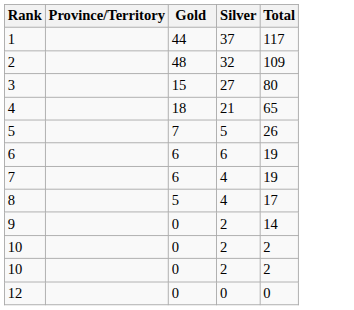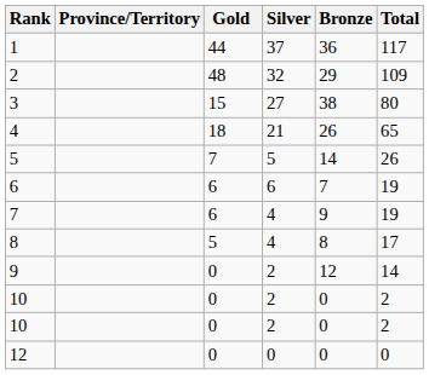 <table class="wikitable">
 <tr>
 <th><strong>Rank</strong></th>
 <th><strong>Province/Territory</strong></th>
 <th bgcolor="gold"><strong> Gold  </strong></th>
 <th bgcolor="silver"><strong>Silver</strong></th>
+<th bgcolor="CC9966"><strong>Bronze</strong></th>
 <th><strong>Total</strong></th>
 </tr>
 <tr>
 <td>1</td>
 <td></td>
 <td>44</td>
 <td>37</td>
+<td>36</td>
 <td>117</td>
 </tr>
 <tr>
 <td>2</td>
 <td></td>
 <td>48</td>
 <td>32</td>
+<td>29</td>
 <td>109</td>
 </tr>
 <tr>
 <td>3</td>
 <td></td>
 <td>15</td>
 <td>27</td>
+<td>38</td>
 <td>80</td>
 </tr>
 <tr>
 <td>4</td>
 <td></td>
 <td>18</td>
 <td>21</td>
+<td>26</td>
 <td>65</td>
 </tr>
 <tr>
 <td>5</td>
 <td></td>
 <td>7</td>
 <td>5</td>
+<td>14</td>
 <td>26</td>
 </tr>
 <tr>
 <td>6</td>
 <td></td>
 <td>6</td>
 <td>6</td>
+<td>7</td>
 <td>19</td>
 </tr>
 <tr>
 <td>7</td>
 <td><strong></strong></td>
 <td>6</td>
 <td>4</td>
+<td>9</td>
 <td>19</td>
 </tr>
 <tr>
 <td>8</td>
 <td></td>
 <td>5</td>
 <td>4</td>
+<td>8</td>
 <td>17</td>
 </tr>
 <tr>
 <td>9</td>
 <td></td>
 <td>0</td>
 <td>2</td>
+<td>12</td>
 <td>14</td>
 </tr>
 <tr>
 <td>10</td>
 <td></td>
 <td>0</td>
 <td>2</td>
+<td>0</td>
 <td>2</td>
 </tr>
 <tr>
 <td>10</td>
 <td></td>
 <td>0</td>
 <td>2</td>
+<td>0</td>
 <td>2</td>
 </tr>
 <tr>
 <td>12</td>
 <td></td>
 <td>0</td>
 <td>0</td>
 <td>0</td>
+<td>0</td>
 </tr>
 </table>
